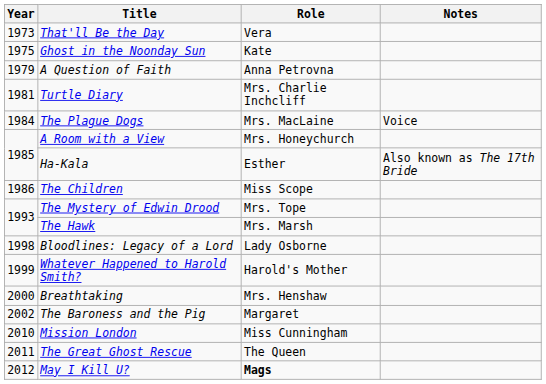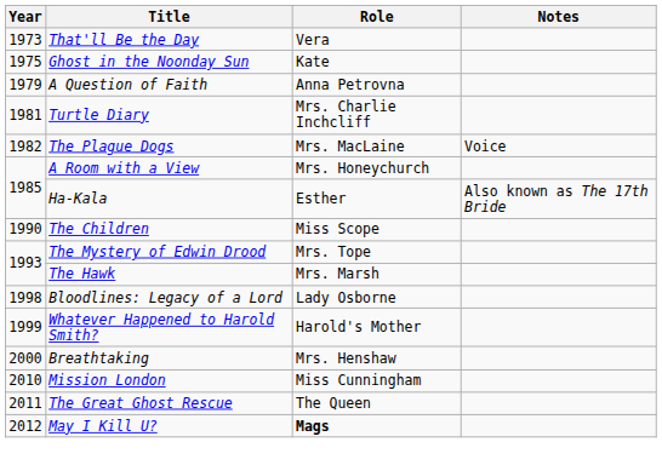 <table class="wikitable">
 <tr>
 <th>Year</th>
 <th>Title</th>
 <th>Role</th>
 <th>Notes</th>
 </tr>
 <tr>
 <td>1973</td>
 <td><em><a href='#'>That'll Be the Day</a></em></td>
 <td>Vera</td>
 <td></td>
 </tr>
 <tr>
 <td>1975</td>
 <td><em><a href='#'>Ghost in the Noonday Sun</a></em></td>
 <td>Kate</td>
 <td></td>
 </tr>
 <tr>
 <td>1979</td>
 <td><em>A Question of Faith</em></td>
 <td>Anna Petrovna</td>
 <td></td>
 </tr>
 <tr>
 <td>1981</td>
 <td><em><a href='#'>Turtle Diary</a></em></td>
 <td>Mrs. Charlie Inchcliff</td>
 <td></td>
 </tr>
 <tr>
-<td>1984</td>
+<td>1982</td>
 <td><em><a href='#'>The Plague Dogs</a></em></td>
 <td>Mrs. MacLaine</td>
 <td>Voice</td>
 </tr>
 <tr>
 <td rowspan="2">1985</td>
 <td><em><a href='#'>A Room with a View</a></em></td>
 <td>Mrs. Honeychurch</td>
 <td></td>
 </tr>
 <tr>
 <td><em>Ha-Kala</em></td>
 <td>Esther</td>
 <td>Also known as <em>The 17th Bride</em></td>
 </tr>
 <tr>
-<td>1986</td>
+<td>1990</td>
 <td><em><a href='#'>The Children</a></em></td>
 <td>Miss Scope</td>
 <td></td>
 </tr>
 <tr>
 <td rowspan="2">1993</td>
 <td><em><a href='#'>The Mystery of Edwin Drood</a></em></td>
 <td>Mrs. Tope</td>
 <td></td>
 </tr>
 <tr>
 <td><em><a href='#'>The Hawk</a></em></td>
 <td>Mrs. Marsh</td>
 <td></td>
 </tr>
 <tr>
 <td>1998</td>
 <td><em>Bloodlines: Legacy of a Lord</em></td>
 <td>Lady Osborne</td>
 <td></td>
 </tr>
 <tr>
 <td>1999</td>
 <td><em><a href='#'>Whatever Happened to Harold Smith?</a></em></td>
 <td>Harold's Mother</td>
 <td></td>
 </tr>
 <tr>
 <td>2000</td>
 <td><em>Breathtaking</em></td>
 <td>Mrs. Henshaw</td>
 <td></td>
 </tr>
 <tr>
-<td>2002</td>
-<td><em>The Baroness and the Pig</em></td>
-<td>Margaret</td>
-<td></td>
-</tr>
-<tr>
 <td>2010</td>
 <td><em><a href='#'>Mission London</a></em></td>
 <td>Miss Cunningham</td>
 <td></td>
 </tr>
 <tr>
 <td>2011</td>
 <td><em><a href='#'>The Great Ghost Rescue</a></em></td>
 <td>The Queen</td>
 <td></td>
 </tr>
 <tr>
 <td>2012</td>
 <td><em><a href='#'>May I Kill U?</a></em></td>
 <td><strong>Mags</strong></td>
 <td></td>
 </tr>
 </table>
